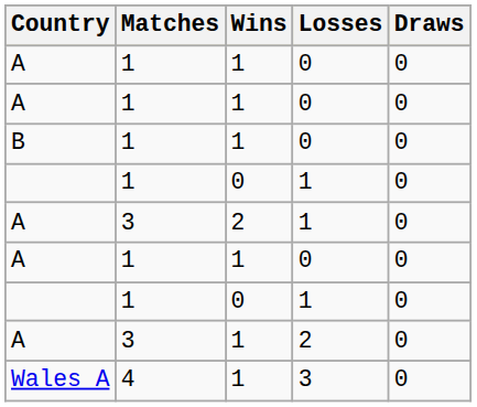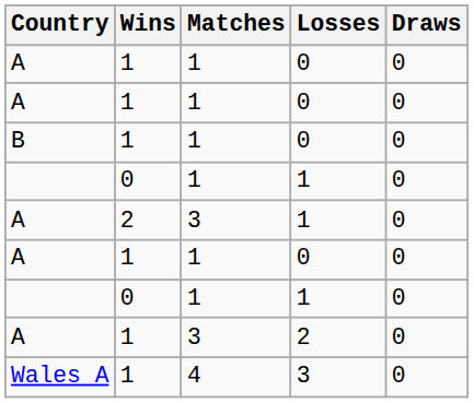 <table class="wikitable" style="font-size:90%">
 <tr style="background:#bdb76b;">
 <th>Country</th>
+<th>Wins</th>
 <th>Matches</th>
-<th>Wins</th>
 <th>Losses</th>
 <th>Draws</th>
 </tr>
 <tr>
 <td> A</td>
 <td>1</td>
 <td>1</td>
 <td>0</td>
 <td>0</td>
 </tr>
 <tr>
 <td> A</td>
 <td>1</td>
 <td>1</td>
 <td>0</td>
 <td>0</td>
 </tr>
 <tr>
 <td> B</td>
 <td>1</td>
 <td>1</td>
 <td>0</td>
 <td>0</td>
 </tr>
 <tr>
 <td></td>
+<td>0</td>
 <td>1</td>
-<td>0</td>
 <td>1</td>
 <td>0</td>
 </tr>
 <tr>
 <td> A</td>
+<td>2</td>
 <td>3</td>
-<td>2</td>
 <td>1</td>
 <td>0</td>
 </tr>
 <tr>
 <td> A</td>
 <td>1</td>
 <td>1</td>
 <td>0</td>
 <td>0</td>
 </tr>
 <tr>
 <td></td>
+<td>0</td>
 <td>1</td>
-<td>0</td>
 <td>1</td>
 <td>0</td>
 </tr>
 <tr>
 <td> A</td>
+<td>1</td>
 <td>3</td>
-<td>1</td>
 <td>2</td>
 <td>0</td>
 </tr>
 <tr>
 <td> <a href='#'>Wales A</a></td>
+<td>1</td>
 <td>4</td>
-<td>1</td>
 <td>3</td>
 <td>0</td>
 </tr>
 </table>
